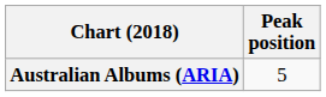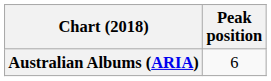 <table class="wikitable plainrowheaders" style="text-align:center">
 <tr>
 <th scope="col">Chart (2018)</th>
 <th scope="col">Peak<br> position</th>
 </tr>
 <tr>
 <th scope="row">Australian Albums (<a href='#'>ARIA</a>)</th>
-<td>5</td>
+<td>6</td>
 </tr>
 </table>
